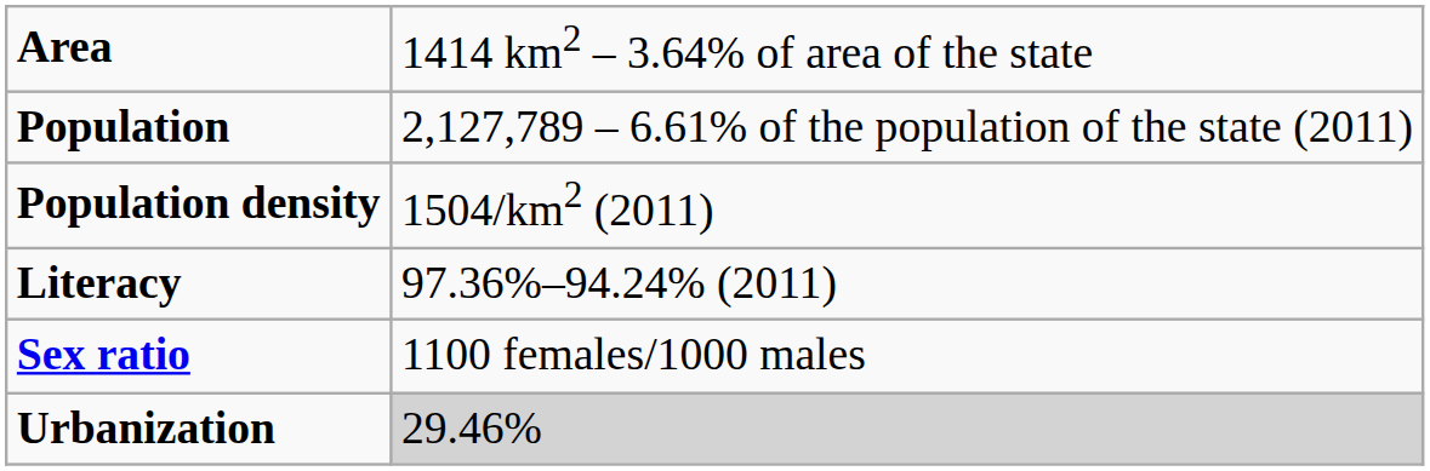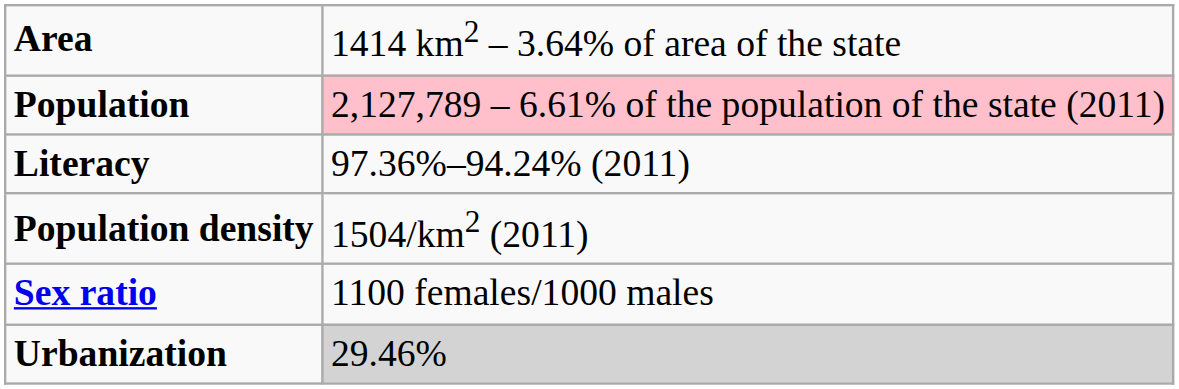 <table class="wikitable">
 <tr>
 <td><strong>Area</strong></td>
 <td>1414 km<sup>2</sup> – 3.64% of area of the state</td>
 </tr>
 <tr>
 <td><strong>Population</strong></td>
-<td>2,127,789 – 6.61% of the population of the state (2011)</td>
+<td style="background: pink;">2,127,789 – 6.61% of the population of the state (2011)</td>
+</tr>
+<tr>
+<td><strong>Literacy</strong></td>
+<td>97.36%–94.24% (2011)</td>
 </tr>
 <tr>
 <td><strong>Population density</strong></td>
 <td>1504/km<sup>2</sup> (2011)</td>
-</tr>
-<tr>
-<td><strong>Literacy</strong></td>
-<td>97.36%–94.24% (2011)</td>
 </tr>
 <tr>
 <td><strong><a href='#'>Sex ratio</a></strong></td>
 <td>1100 females/1000 males</td>
 </tr>
 <tr>
 <td><strong>Urbanization</strong></td>
 <td style="background: lightgrey;">29.46%</td>
 </tr>
 </table>
